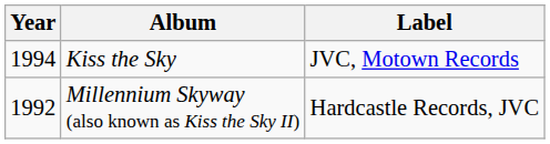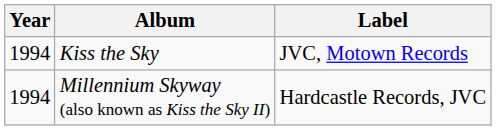 <table class="wikitable">
 <tr>
 <th>Year</th>
 <th>Album</th>
 <th>Label</th>
 </tr>
 <tr>
 <td align="left">1994</td>
 <td><em>Kiss the Sky</em></td>
 <td>JVC, <a href='#'>Motown Records</a></td>
 </tr>
 <tr>
-<td align="left">1992</td>
+<td align="left">1994</td>
 <td><em>Millennium Skyway</em> <br><small>(also known as <em>Kiss the Sky II</em>)</small></td>
 <td>Hardcastle Records, JVC</td>
 </tr>
 </table>
